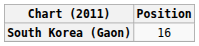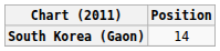 <table class="wikitable plainrowheaders" style="text-align:center">
 <tr>
 <th scope="col">Chart (2011)</th>
 <th scope="col">Position</th>
 </tr>
 <tr>
 <th scope="row">South Korea (Gaon)</th>
-<td>16</td>
+<td>14</td>
 </tr>
 <tr>
 </tr>
 </table>
